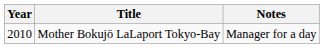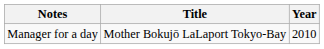 <table class="wikitable">
 <tr>
+<th>Notes</th>
+<th>Title</th>
 <th>Year</th>
-<th>Title</th>
-<th>Notes</th>
 </tr>
 <tr>
+<td>Manager for a day</td>
+<td>Mother Bokujō LaLaport Tokyo-Bay</td>
 <td>2010</td>
-<td>Mother Bokujō LaLaport Tokyo-Bay</td>
-<td>Manager for a day</td>
 </tr>
 </table>
